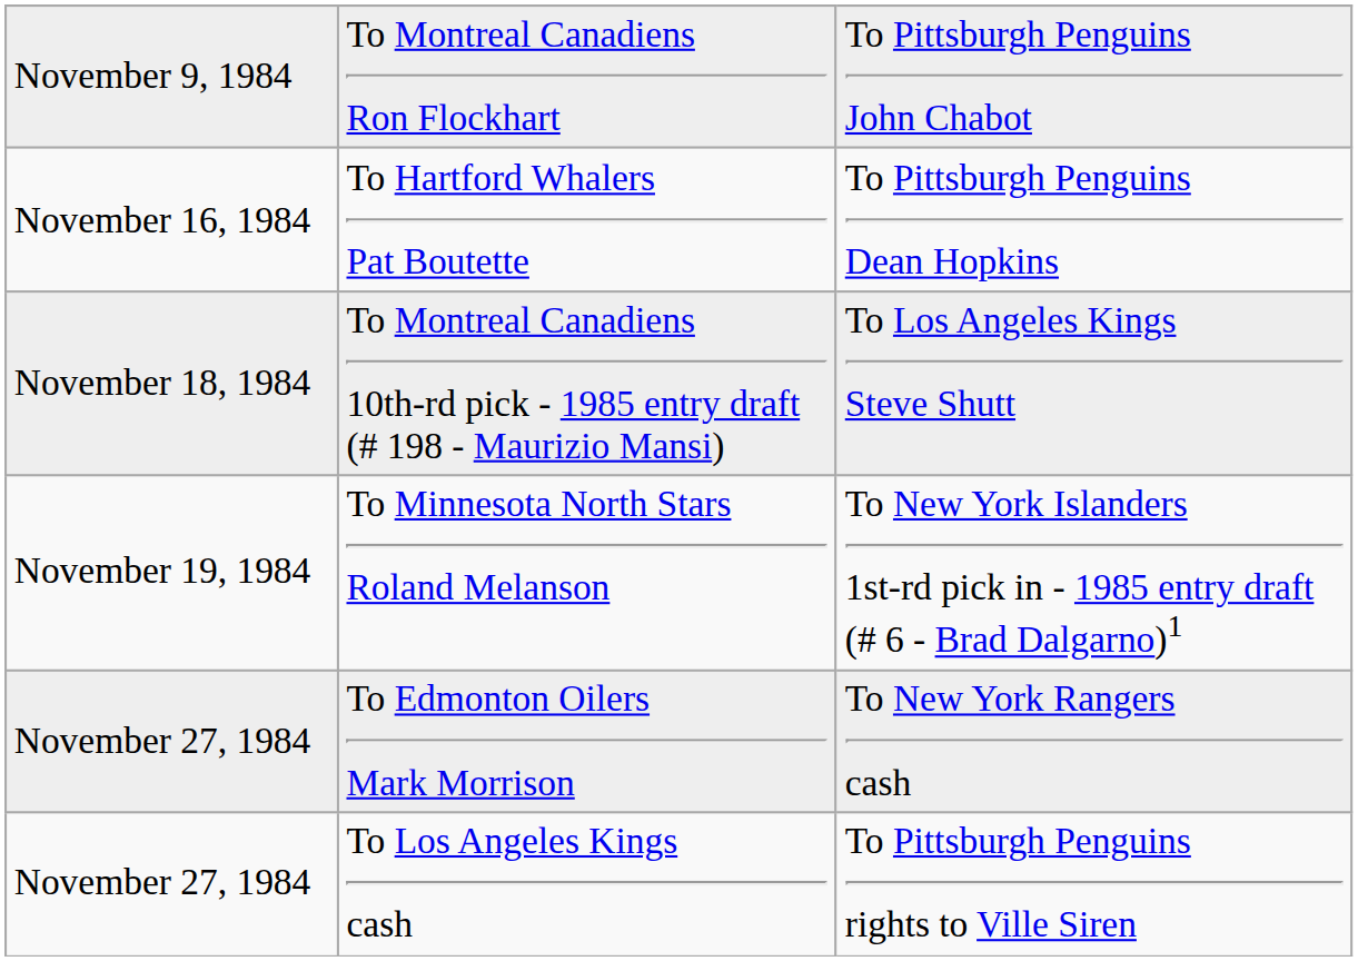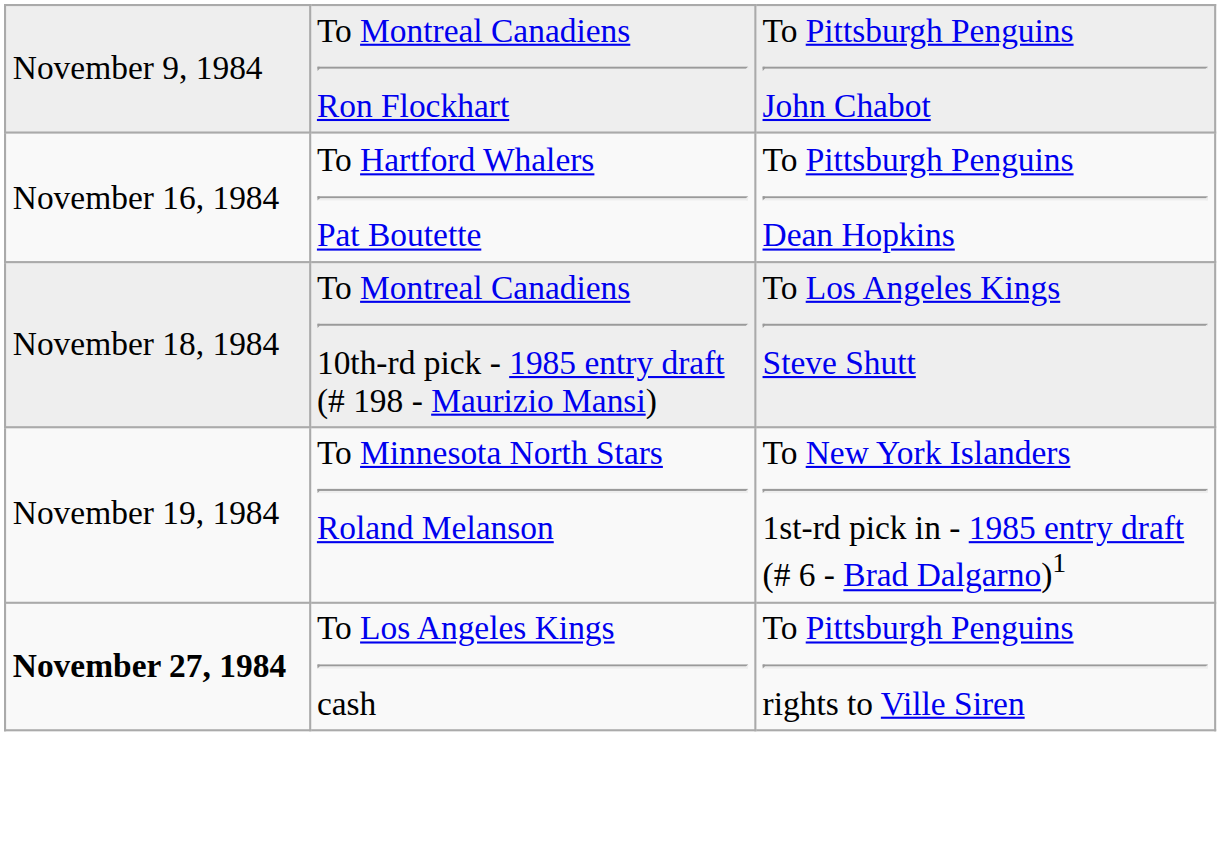 <table class="wikitable" style="border:1px solid #999; width:580px;">
 <tr style="background:#eee;">
 <td>November 9, 1984</td>
 <td valign="top">To <a href='#'>Montreal Canadiens</a><hr><a href='#'>Ron Flockhart</a></td>
 <td valign="top">To <a href='#'>Pittsburgh Penguins</a><hr><a href='#'>John Chabot</a></td>
 </tr>
 <tr>
 <td>November 16, 1984</td>
 <td valign="top">To <a href='#'>Hartford Whalers</a><hr><a href='#'>Pat Boutette</a></td>
 <td valign="top">To <a href='#'>Pittsburgh Penguins</a><hr><a href='#'>Dean Hopkins</a></td>
 </tr>
 <tr style="background:#eee;">
 <td>November 18, 1984</td>
 <td valign="top">To <a href='#'>Montreal Canadiens</a><hr>10th-rd pick - <a href='#'>1985 entry draft</a><br>(# 198 - <a href='#'>Maurizio Mansi</a>)</td>
 <td valign="top">To <a href='#'>Los Angeles Kings</a><hr><a href='#'>Steve Shutt</a></td>
 </tr>
 <tr>
 <td>November 19, 1984</td>
 <td valign="top">To <a href='#'>Minnesota North Stars</a><hr><a href='#'>Roland Melanson</a></td>
 <td valign="top">To <a href='#'>New York Islanders</a><hr>1st-rd pick in - <a href='#'>1985 entry draft</a><br>(# 6 - <a href='#'>Brad Dalgarno</a>)<sup>1</sup></td>
 </tr>
-<tr style="background:#eee;">
-<td>November 27, 1984</td>
-<td valign="top">To <a href='#'>Edmonton Oilers</a><hr><a href='#'>Mark Morrison</a></td>
-<td valign="top">To <a href='#'>New York Rangers</a><hr>cash</td>
-</tr>
 <tr>
-<td>November 27, 1984</td>
+<td><strong>November 27, 1984</strong></td>
 <td valign="top">To <a href='#'>Los Angeles Kings</a><hr>cash</td>
 <td valign="top">To <a href='#'>Pittsburgh Penguins</a><hr>rights to <a href='#'>Ville Siren</a></td>
 </tr>
 </table>
